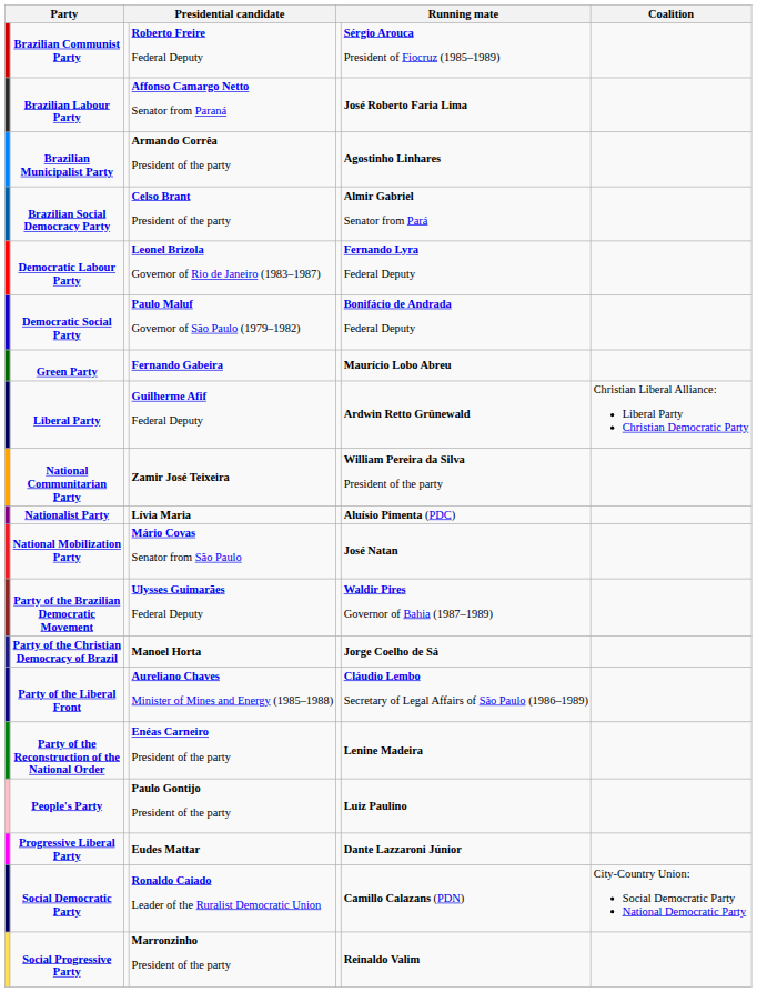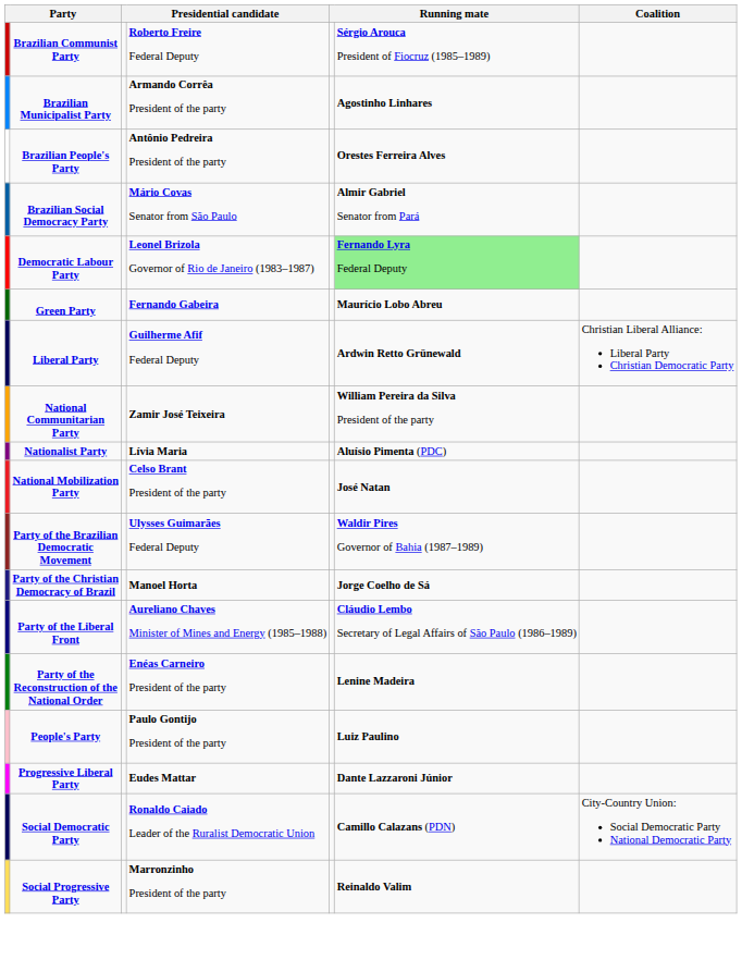 <table class="vertical-align-top wikitable">
 <tr>
 <th scope=colgroup colspan=2>Party</th>
 <th scope=colgroup colspan=2>Presidential candidate</th>
 <th scope=colgroup colspan=2>Running mate</th>
 <th scope=col>Coalition</th>
 </tr>
 <tr>
 <td style=background:#CC0001></td>
 <td style="max-width:150px; text-align:center"><strong><a href='#'>Brazilian Communist Party</a></strong></td>
 <td></td>
 <td><strong><a href='#'>Roberto Freire</a></strong><p>Federal Deputy</p></td>
 <td></td>
 <td><strong><a href='#'>Sérgio Arouca</a></strong><p>President of <a href='#'>Fiocruz</a> (1985–1989)</p></td>
 <td></td>
 </tr>
 <tr>
-<td style=background:#2B2A29></td>
-<td style="max-width:150px; text-align:center"><br><strong><a href='#'>Brazilian Labour Party</a></strong></td>
-<td></td>
-<td><strong><a href='#'>Affonso Camargo Netto</a></strong><p>Senator from <a href='#'>Paraná</a></p></td>
-<td></td>
-<td><strong>José Roberto Faria Lima</strong></td>
-<td></td>
-</tr>
-<tr>
 <td style=background:#0085FF></td>
 <td style="max-width:150px; text-align:center"><br><strong><a href='#'>Brazilian Municipalist Party</a></strong></td>
 <td></td>
 <td><strong>Armando Corrêa</strong><p>President of the party</p></td>
 <td></td>
 <td><strong>Agostinho Linhares</strong></td>
 <td></td>
 </tr>
 <tr>
+<td style=background:white></td>
+<td style="max-width:150px; text-align:center"><br><strong><a href='#'>Brazilian People's Party</a></strong></td>
+<td></td>
+<td><strong>Antônio Pedreira</strong><p>President of the party</p></td>
+<td></td>
+<td><strong>Orestes Ferreira Alves</strong></td>
+<td></td>
+</tr>
+<tr>
 <td style=background:#005FA4></td>
 <td style="max-width:150px; text-align:center"><br><strong><a href='#'>Brazilian Social Democracy Party</a></strong></td>
 <td></td>
-<td><strong><a href='#'>Celso Brant</a></strong><p>President of the party</p></td>
+<td><strong><a href='#'>Mário Covas</a></strong><p>Senator from <a href='#'>São Paulo</a></p></td>
 <td></td>
 <td><strong>Almir Gabriel</strong><p>Senator from <a href='#'>Pará</a></p></td>
 <td></td>
 </tr>
 <tr>
 <td style="background:#FF0000"></td>
 <td style="max-width:150px; text-align:center"><br><strong><a href='#'>Democratic Labour Party</a></strong></td>
 <td></td>
 <td><strong><a href='#'>Leonel Brizola</a></strong><p>Governor of <a href='#'>Rio de Janeiro</a> (1983–1987)</p></td>
 <td></td>
-<td><strong><a href='#'>Fernando Lyra</a></strong><p>Federal Deputy</p></td>
-<td></td>
-</tr>
-<tr>
-<td style="background:#1200C4"></td>
-<td style="max-width:150px; text-align:center"><br><strong><a href='#'>Democratic Social Party</a></strong></td>
-<td></td>
-<td><strong><a href='#'>Paulo Maluf</a></strong><p>Governor of <a href='#'>São Paulo</a> (1979–1982)</p></td>
-<td></td>
-<td><strong><a href='#'>Bonifácio de Andrada</a></strong><p>Federal Deputy</p></td>
+<td style="background: lightgreen;"><strong><a href='#'>Fernando Lyra</a></strong><p>Federal Deputy</p></td>
 <td></td>
 </tr>
 <tr>
 <td style="background:#006600"></td>
 <td style="max-width:150px; text-align:center"><br><strong><a href='#'>Green Party</a></strong></td>
 <td></td>
 <td><strong><a href='#'>Fernando Gabeira</a></strong></td>
 <td></td>
 <td><strong>Maurício Lobo Abreu</strong></td>
 <td></td>
 </tr>
 <tr>
 <td style="background:#00005A"></td>
 <td style="max-width:150px; text-align:center"><br><strong><a href='#'>Liberal Party</a></strong></td>
 <td></td>
 <td><strong><a href='#'>Guilherme Afif</a></strong><p>Federal Deputy</p></td>
 <td></td>
 <td><strong>Ardwin Retto Grünewald</strong></td>
 <td>Christian Liberal Alliance:<br><ul><li>Liberal Party</li><li><a href='#'>Christian Democratic Party</a></li></ul></td>
 </tr>
 <tr>
 <td style="background:orange"></td>
 <td style="max-width:150px; text-align:center"><br><strong><a href='#'>National Communitarian Party</a></strong></td>
 <td></td>
 <td><strong>Zamir José Teixeira</strong></td>
 <td></td>
 <td><strong>William Pereira da Silva</strong><p>President of the party</p></td>
 <td></td>
 </tr>
 <tr>
 <td style="background:purple"></td>
 <td style="max-width:150px; text-align:center"><strong><a href='#'>Nationalist Party</a></strong></td>
 <td></td>
 <td><strong>Lívia Maria</strong></td>
 <td></td>
 <td><strong>Aluísio Pimenta</strong> (<a href='#'>PDC</a>)</td>
 <td></td>
 </tr>
 <tr>
 <td style="background:#ED1C24"></td>
 <td style="max-width:150px; text-align:center"><strong><a href='#'>National Mobilization Party</a></strong></td>
 <td></td>
-<td><strong><a href='#'>Mário Covas</a></strong><p>Senator from <a href='#'>São Paulo</a></p></td>
+<td><strong><a href='#'>Celso Brant</a></strong><p>President of the party</p></td>
 <td></td>
 <td><strong>José Natan</strong></td>
 <td></td>
 </tr>
 <tr>
 <td style="background:#8D2423"></td>
 <td style="max-width:150px; text-align:center"><br><strong><a href='#'>Party of the Brazilian Democratic Movement</a></strong></td>
 <td></td>
 <td><strong><a href='#'>Ulysses Guimarães</a></strong><p>Federal Deputy</p></td>
 <td></td>
 <td><strong><a href='#'>Waldir Pires</a></strong><p>Governor of <a href='#'>Bahia</a> (1987–1989)</p></td>
 <td></td>
 </tr>
 <tr>
 <td style=background:#1F1A81></td>
 <td style="max-width:150px; text-align:center"><strong><a href='#'>Party of the Christian Democracy of Brazil</a></strong></td>
 <td></td>
 <td><strong>Manoel Horta</strong></td>
 <td></td>
 <td><strong>Jorge Coelho de Sá</strong></td>
 <td></td>
 </tr>
 <tr>
 <td style=background:#09077B></td>
 <td style="max-width:150px; text-align:center"><br><strong><a href='#'>Party of the Liberal Front</a></strong></td>
 <td></td>
 <td><strong><a href='#'>Aureliano Chaves</a></strong><p><a href='#'>Minister of Mines and Energy</a> (1985–1988)</p></td>
 <td></td>
 <td><strong><a href='#'>Cláudio Lembo</a></strong><p>Secretary of Legal Affairs of <a href='#'>São Paulo</a> (1986–1989)</p></td>
 <td></td>
 </tr>
 <tr>
 <td style=background:#007F0E></td>
 <td style="max-width:150px; text-align:center"><br><strong><a href='#'>Party of the Reconstruction of the National Order</a></strong></td>
 <td></td>
 <td><strong><a href='#'>Enéas Carneiro</a></strong><p>President of the party</p></td>
 <td></td>
 <td><strong>Lenine Madeira</strong></td>
 <td></td>
 </tr>
 <tr>
 <td style=background:pink></td>
 <td style="max-width:150px; text-align:center"><strong><a href='#'>People's Party</a></strong></td>
 <td></td>
 <td><strong>Paulo Gontijo</strong><p>President of the party</p></td>
 <td></td>
 <td><strong>Luiz Paulino</strong></td>
 <td></td>
 </tr>
 <tr>
 <td style=background:magenta></td>
 <td style="max-width:150px; text-align:center"><strong><a href='#'>Progressive Liberal Party</a></strong></td>
 <td></td>
 <td><strong>Eudes Mattar</strong></td>
 <td></td>
 <td><strong>Dante Lazzaroni Júnior</strong></td>
 <td></td>
 </tr>
 <tr>
 <td style=background:#010059></td>
 <td style="max-width:150px; text-align:center"><br><strong><a href='#'>Social Democratic Party</a></strong></td>
 <td></td>
 <td><strong><a href='#'>Ronaldo Caiado</a></strong><p>Leader of the <a href='#'>Ruralist Democratic Union</a></p></td>
 <td></td>
 <td><strong>Camillo Calazans</strong> (<a href='#'>PDN</a>)</td>
 <td>City-Country Union:<br><ul><li>Social Democratic Party</li><li><a href='#'>National Democratic Party</a></li></ul></td>
 </tr>
 <tr>
 <td style=background:#FFDE59></td>
 <td style="max-width:150px; text-align:center"><br><strong><a href='#'>Social Progressive Party</a></strong></td>
 <td></td>
 <td><strong>Marronzinho</strong><p>President of the party</p></td>
 <td></td>
 <td><strong>Reinaldo Valim</strong></td>
 <td></td>
 </tr>
 </table>
